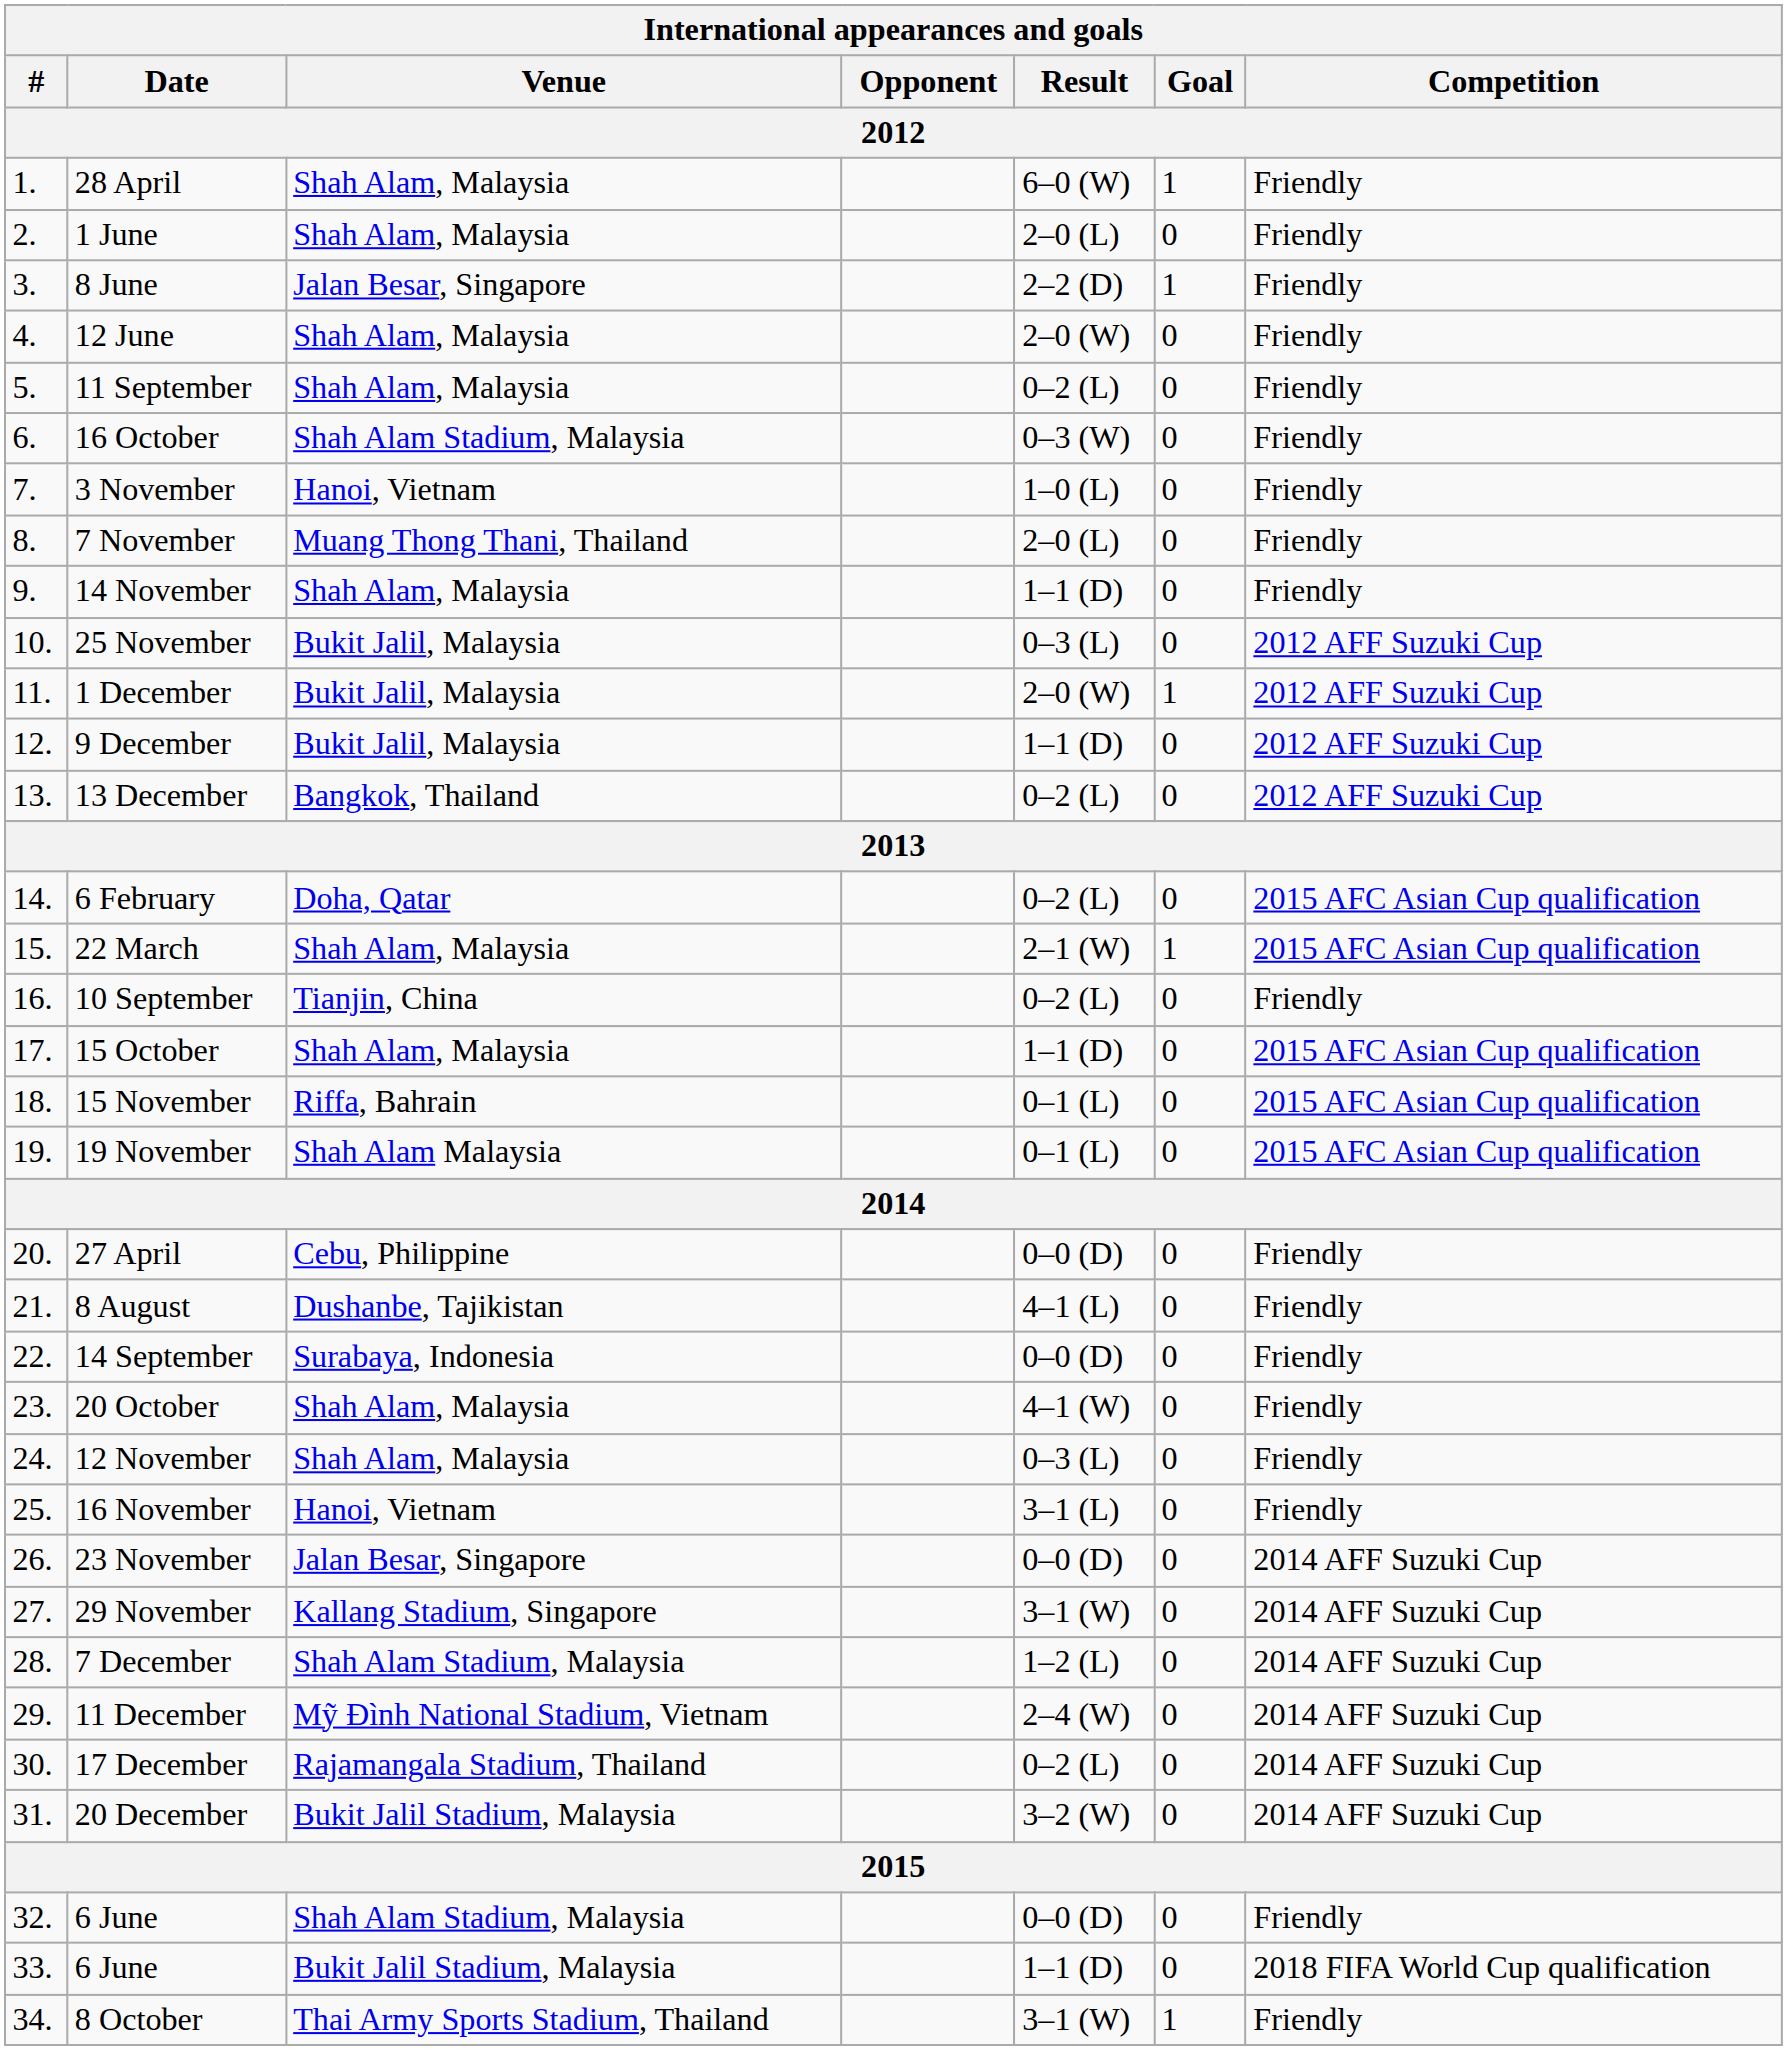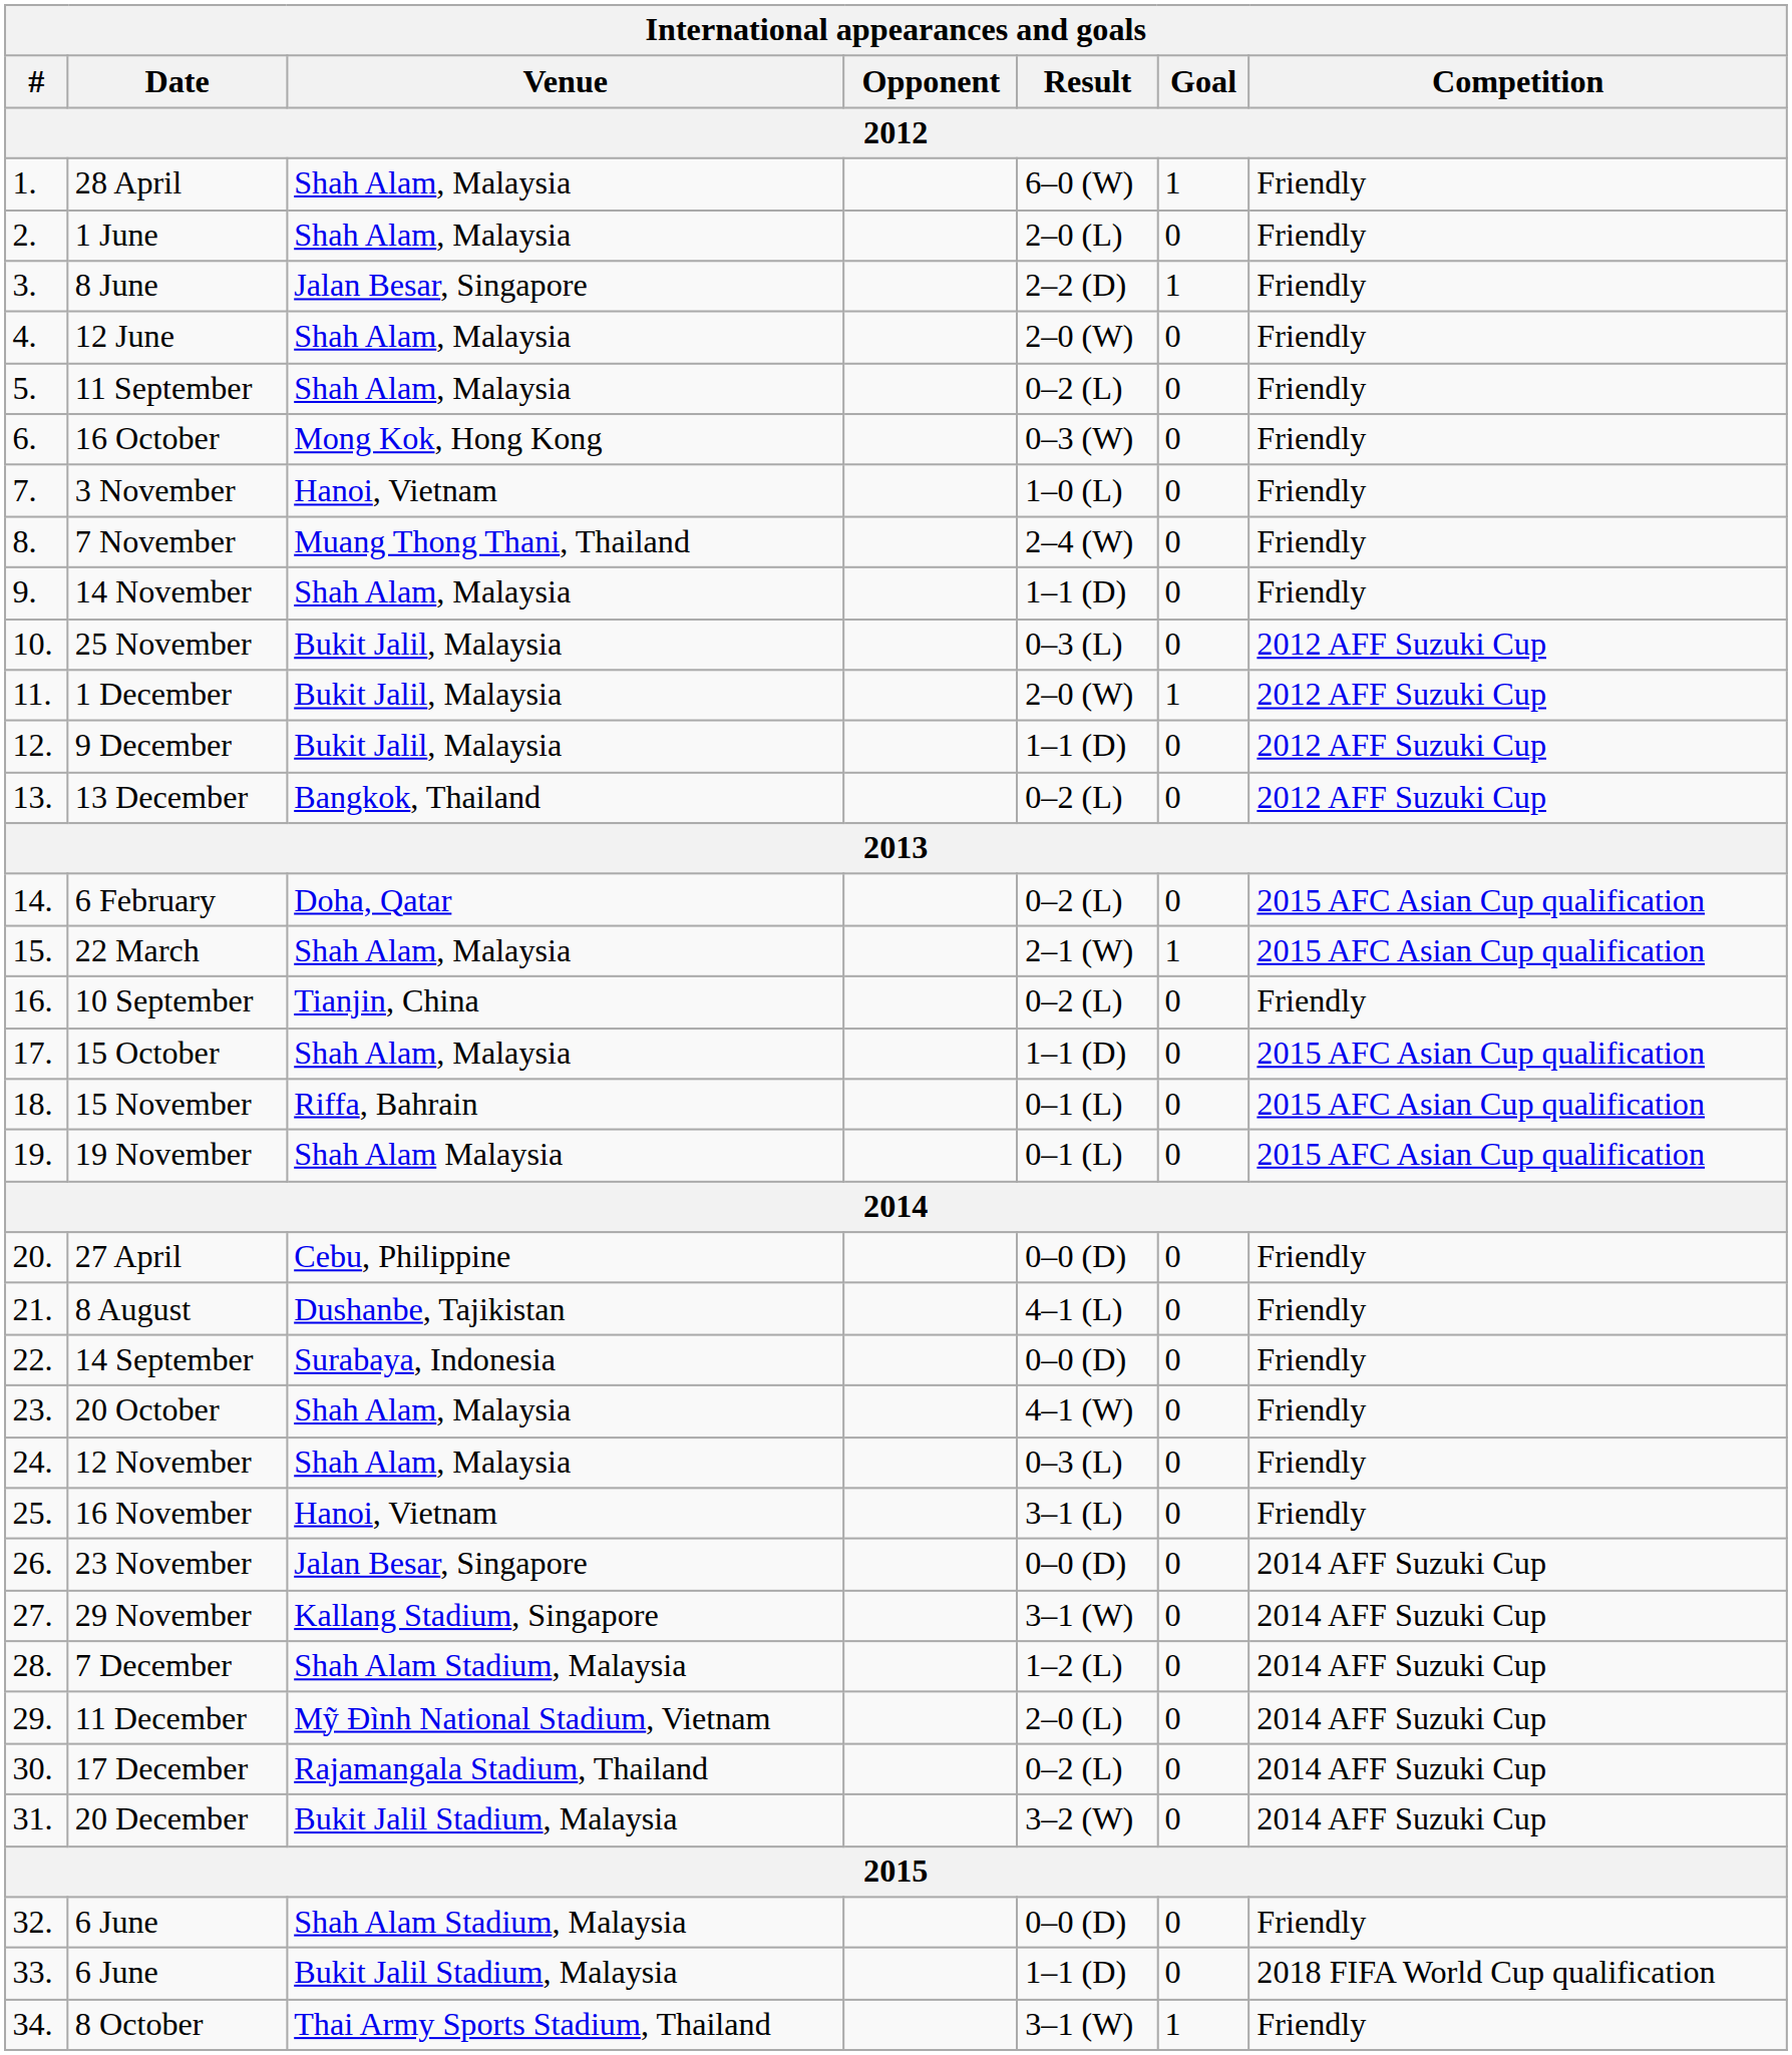 <table class="wikitable collapsible collapsed" style="width:70%;" style="font-size:90%">
 <tr>
 <th colspan="7"><strong>International appearances and goals</strong></th>
 </tr>
 <tr>
 <th>#</th>
 <th>Date</th>
 <th>Venue</th>
 <th>Opponent</th>
 <th>Result</th>
 <th>Goal</th>
 <th>Competition</th>
 </tr>
 <tr>
 <th colspan="7"><strong>2012</strong></th>
 </tr>
 <tr>
 <td>1.</td>
 <td>28 April</td>
 <td><a href='#'>Shah Alam</a>, Malaysia</td>
 <td></td>
 <td>6–0 (W)</td>
 <td>1</td>
 <td>Friendly</td>
 </tr>
 <tr>
 <td>2.</td>
 <td>1 June</td>
 <td><a href='#'>Shah Alam</a>, Malaysia</td>
 <td></td>
 <td>2–0 (L)</td>
 <td>0</td>
 <td>Friendly</td>
 </tr>
 <tr>
 <td>3.</td>
 <td>8 June</td>
 <td><a href='#'>Jalan Besar</a>, Singapore</td>
 <td></td>
 <td>2–2 (D)</td>
 <td>1</td>
 <td>Friendly</td>
 </tr>
 <tr>
 <td>4.</td>
 <td>12 June</td>
 <td><a href='#'>Shah Alam</a>, Malaysia</td>
 <td></td>
 <td>2–0 (W)</td>
 <td>0</td>
 <td>Friendly</td>
 </tr>
 <tr>
 <td>5.</td>
 <td>11 September</td>
 <td><a href='#'>Shah Alam</a>, Malaysia</td>
 <td></td>
 <td>0–2 (L)</td>
 <td>0</td>
 <td>Friendly</td>
 </tr>
 <tr>
 <td>6.</td>
 <td>16 October</td>
-<td><a href='#'>Shah Alam Stadium</a>, Malaysia</td>
+<td><a href='#'>Mong Kok</a>, Hong Kong</td>
 <td></td>
 <td>0–3 (W)</td>
 <td>0</td>
 <td>Friendly</td>
 </tr>
 <tr>
 <td>7.</td>
 <td>3 November</td>
 <td><a href='#'>Hanoi</a>, Vietnam</td>
 <td></td>
 <td>1–0 (L)</td>
 <td>0</td>
 <td>Friendly</td>
 </tr>
 <tr>
 <td>8.</td>
 <td>7 November</td>
 <td><a href='#'>Muang Thong Thani</a>, Thailand</td>
 <td></td>
-<td>2–0 (L)</td>
+<td>2–4 (W)</td>
 <td>0</td>
 <td>Friendly</td>
 </tr>
 <tr>
 <td>9.</td>
 <td>14 November</td>
 <td><a href='#'>Shah Alam</a>, Malaysia</td>
 <td></td>
 <td>1–1 (D)</td>
 <td>0</td>
 <td>Friendly</td>
 </tr>
 <tr>
 <td>10.</td>
 <td>25 November</td>
 <td><a href='#'>Bukit Jalil</a>, Malaysia</td>
 <td></td>
 <td>0–3 (L)</td>
 <td>0</td>
 <td><a href='#'>2012 AFF Suzuki Cup</a></td>
 </tr>
 <tr>
 <td>11.</td>
 <td>1 December</td>
 <td><a href='#'>Bukit Jalil</a>, Malaysia</td>
 <td></td>
 <td>2–0 (W)</td>
 <td>1</td>
 <td><a href='#'>2012 AFF Suzuki Cup</a></td>
 </tr>
 <tr>
 <td>12.</td>
 <td>9 December</td>
 <td><a href='#'>Bukit Jalil</a>, Malaysia</td>
 <td></td>
 <td>1–1 (D)</td>
 <td>0</td>
 <td><a href='#'>2012 AFF Suzuki Cup</a></td>
 </tr>
 <tr>
 <td>13.</td>
 <td>13 December</td>
 <td><a href='#'>Bangkok</a>, Thailand</td>
 <td></td>
 <td>0–2 (L)</td>
 <td>0</td>
 <td><a href='#'>2012 AFF Suzuki Cup</a></td>
 </tr>
 <tr>
 <th colspan="7"><strong>2013</strong></th>
 </tr>
 <tr>
 <td>14.</td>
 <td>6 February</td>
 <td><a href='#'>Doha, Qatar</a></td>
 <td></td>
 <td>0–2 (L)</td>
 <td>0</td>
 <td><a href='#'>2015 AFC Asian Cup qualification</a></td>
 </tr>
 <tr>
 <td>15.</td>
 <td>22 March</td>
 <td><a href='#'>Shah Alam</a>, Malaysia</td>
 <td></td>
 <td>2–1 (W)</td>
 <td>1</td>
 <td><a href='#'>2015 AFC Asian Cup qualification</a></td>
 </tr>
 <tr>
 <td>16.</td>
 <td>10 September</td>
 <td><a href='#'>Tianjin</a>, China</td>
 <td></td>
 <td>0–2 (L)</td>
 <td>0</td>
 <td>Friendly</td>
 </tr>
 <tr>
 <td>17.</td>
 <td>15 October</td>
 <td><a href='#'>Shah Alam</a>, Malaysia</td>
 <td></td>
 <td>1–1 (D)</td>
 <td>0</td>
 <td><a href='#'>2015 AFC Asian Cup qualification</a></td>
 </tr>
 <tr>
 <td>18.</td>
 <td>15 November</td>
 <td><a href='#'>Riffa</a>, Bahrain</td>
 <td></td>
 <td>0–1 (L)</td>
 <td>0</td>
 <td><a href='#'>2015 AFC Asian Cup qualification</a></td>
 </tr>
 <tr>
 <td>19.</td>
 <td>19 November</td>
 <td><a href='#'>Shah Alam</a> Malaysia</td>
 <td></td>
 <td>0–1 (L)</td>
 <td>0</td>
 <td><a href='#'>2015 AFC Asian Cup qualification</a></td>
 </tr>
 <tr>
 <th colspan="7"><strong>2014</strong></th>
 </tr>
 <tr>
 <td>20.</td>
 <td>27 April</td>
 <td><a href='#'>Cebu</a>, Philippine</td>
 <td></td>
 <td>0–0 (D)</td>
 <td>0</td>
 <td>Friendly</td>
 </tr>
 <tr>
 <td>21.</td>
 <td>8 August</td>
 <td><a href='#'>Dushanbe</a>, Tajikistan</td>
 <td></td>
 <td>4–1 (L)</td>
 <td>0</td>
 <td>Friendly</td>
 </tr>
 <tr>
 <td>22.</td>
 <td>14 September</td>
 <td><a href='#'>Surabaya</a>, Indonesia</td>
 <td></td>
 <td>0–0 (D)</td>
 <td>0</td>
 <td>Friendly</td>
 </tr>
 <tr>
 <td>23.</td>
 <td>20 October</td>
 <td><a href='#'>Shah Alam</a>, Malaysia</td>
 <td></td>
 <td>4–1 (W)</td>
 <td>0</td>
 <td>Friendly</td>
 </tr>
 <tr>
 <td>24.</td>
 <td>12 November</td>
 <td><a href='#'>Shah Alam</a>, Malaysia</td>
 <td></td>
 <td>0–3 (L)</td>
 <td>0</td>
 <td>Friendly</td>
 </tr>
 <tr>
 <td>25.</td>
 <td>16 November</td>
 <td><a href='#'>Hanoi</a>, Vietnam</td>
 <td></td>
 <td>3–1 (L)</td>
 <td>0</td>
 <td>Friendly</td>
 </tr>
 <tr>
 <td>26.</td>
 <td>23 November</td>
 <td><a href='#'>Jalan Besar</a>, Singapore</td>
 <td></td>
 <td>0–0 (D)</td>
 <td>0</td>
 <td>2014 AFF Suzuki Cup</td>
 </tr>
 <tr>
 <td>27.</td>
 <td>29 November</td>
 <td><a href='#'>Kallang Stadium</a>, Singapore</td>
 <td></td>
 <td>3–1 (W)</td>
 <td>0</td>
 <td>2014 AFF Suzuki Cup</td>
 </tr>
 <tr>
 <td>28.</td>
 <td>7 December</td>
 <td><a href='#'>Shah Alam Stadium</a>, Malaysia</td>
 <td></td>
 <td>1–2 (L)</td>
 <td>0</td>
 <td>2014 AFF Suzuki Cup</td>
 </tr>
 <tr>
 <td>29.</td>
 <td>11 December</td>
 <td><a href='#'>Mỹ Đình National Stadium</a>, Vietnam</td>
 <td></td>
-<td>2–4 (W)</td>
+<td>2–0 (L)</td>
 <td>0</td>
 <td>2014 AFF Suzuki Cup</td>
 </tr>
 <tr>
 <td>30.</td>
 <td>17 December</td>
 <td><a href='#'>Rajamangala Stadium</a>, Thailand</td>
 <td></td>
 <td>0–2 (L)</td>
 <td>0</td>
 <td>2014 AFF Suzuki Cup</td>
 </tr>
 <tr>
 <td>31.</td>
 <td>20 December</td>
 <td><a href='#'>Bukit Jalil Stadium</a>, Malaysia</td>
 <td></td>
 <td>3–2 (W)</td>
 <td>0</td>
 <td>2014 AFF Suzuki Cup</td>
 </tr>
 <tr>
 <th colspan="7"><strong>2015</strong></th>
 </tr>
 <tr>
 <td>32.</td>
 <td>6 June</td>
 <td><a href='#'>Shah Alam Stadium</a>, Malaysia</td>
 <td></td>
 <td>0–0 (D)</td>
 <td>0</td>
 <td>Friendly</td>
 </tr>
 <tr>
 <td>33.</td>
 <td>6 June</td>
 <td><a href='#'>Bukit Jalil Stadium</a>, Malaysia</td>
 <td></td>
 <td>1–1 (D)</td>
 <td>0</td>
 <td>2018 FIFA World Cup qualification</td>
 </tr>
 <tr>
 <td>34.</td>
 <td>8 October</td>
 <td><a href='#'>Thai Army Sports Stadium</a>, Thailand</td>
 <td></td>
 <td>3–1 (W)</td>
 <td>1</td>
 <td>Friendly</td>
 </tr>
 <tr>
 </tr>
 </table>
